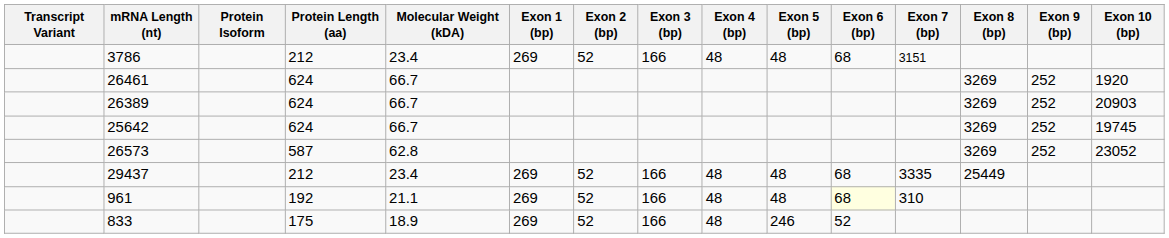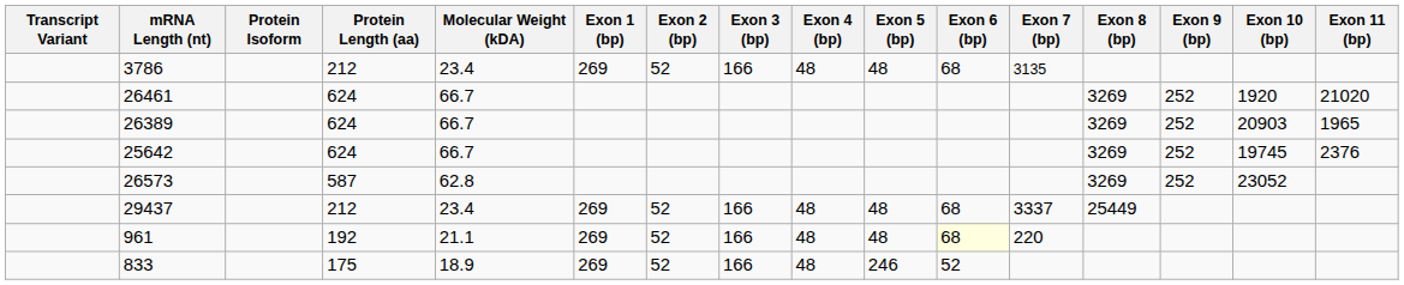 <table class="wikitable">
 <tr>
 <th><small><strong>Transcript Variant</strong></small></th>
 <th><small><strong>mRNA Length (nt)</strong></small></th>
 <th><small>Protein Isoform</small></th>
 <th><small><strong>Protein Length (aa)</strong></small></th>
 <th><small><strong>Molecular Weight (kDA)</strong></small></th>
 <th><small><strong>Exon 1 (bp)</strong></small></th>
 <th><small><strong>Exon 2 (bp)</strong></small></th>
 <th><small><strong>Exon 3 (bp)</strong></small></th>
 <th><small><strong>Exon 4 (bp)</strong></small></th>
 <th><small><strong>Exon 5 (bp)</strong></small></th>
 <th><small><strong>Exon 6 (bp)</strong></small></th>
 <th><small><strong>Exon 7 (bp)</strong></small></th>
 <th><small><strong>Exon 8 (bp)</strong></small></th>
 <th><small><strong>Exon 9 (bp)</strong></small></th>
 <th><small><strong>Exon 10 (bp)</strong></small></th>
+<th><small><strong>Exon 11 (bp)</strong></small></th>
 </tr>
 <tr>
 <td></td>
 <td>3786</td>
 <td><small></small></td>
 <td>212</td>
 <td>23.4</td>
 <td>269</td>
 <td>52</td>
 <td>166</td>
 <td>48</td>
 <td>48</td>
 <td>68</td>
-<td><small>3151</small></td>
+<td><small>3135</small></td>
+<td></td>
 <td></td>
 <td></td>
 <td></td>
 </tr>
 <tr>
 <td></td>
 <td>26461</td>
 <td><small></small></td>
 <td>624</td>
 <td>66.7</td>
 <td></td>
 <td></td>
 <td></td>
 <td></td>
 <td></td>
 <td></td>
 <td></td>
 <td>3269</td>
 <td>252</td>
 <td>1920</td>
+<td>21020</td>
 </tr>
 <tr>
 <td><small></small></td>
 <td>26389</td>
 <td><small></small></td>
 <td>624</td>
 <td>66.7</td>
 <td></td>
 <td></td>
 <td></td>
 <td></td>
 <td></td>
 <td></td>
 <td></td>
 <td>3269</td>
 <td>252</td>
 <td>20903</td>
+<td>1965</td>
 </tr>
 <tr>
 <td><small></small></td>
 <td>25642</td>
 <td><small></small></td>
 <td>624</td>
 <td>66.7</td>
 <td></td>
 <td></td>
 <td></td>
 <td></td>
 <td></td>
 <td></td>
 <td></td>
 <td>3269</td>
 <td>252</td>
 <td>19745</td>
+<td>2376</td>
 </tr>
 <tr>
 <td><small></small></td>
 <td>26573</td>
 <td><small></small></td>
 <td>587</td>
 <td>62.8</td>
 <td></td>
 <td></td>
 <td></td>
 <td></td>
 <td></td>
 <td></td>
 <td></td>
 <td>3269</td>
 <td>252</td>
 <td>23052</td>
+<td></td>
 </tr>
 <tr>
 <td><small></small></td>
 <td>29437</td>
 <td><small></small></td>
 <td>212</td>
 <td>23.4</td>
 <td>269</td>
 <td>52</td>
 <td>166</td>
 <td>48</td>
 <td>48</td>
 <td>68</td>
-<td>3335</td>
+<td>3337</td>
 <td>25449</td>
+<td></td>
 <td></td>
 <td></td>
 </tr>
 <tr>
 <td><small></small></td>
 <td>961</td>
 <td><small></small></td>
 <td>192</td>
 <td>21.1</td>
 <td>269</td>
 <td>52</td>
 <td>166</td>
 <td>48</td>
 <td>48</td>
 <td style="background: lightyellow;">68</td>
-<td>310</td>
+<td>220</td>
+<td></td>
 <td></td>
 <td></td>
 <td></td>
 </tr>
 <tr>
 <td><small></small></td>
 <td>833</td>
 <td><small></small></td>
 <td>175</td>
 <td>18.9</td>
 <td>269</td>
 <td>52</td>
 <td>166</td>
 <td>48</td>
 <td>246</td>
 <td>52</td>
 <td></td>
 <td></td>
 <td></td>
 <td></td>
+<td></td>
 </tr>
 </table>
